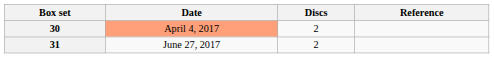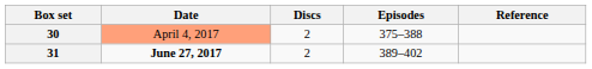 <table class="wikitable" style="text-align: center; width: 60%;">
 <tr>
 <th scope="col" 175px;>Box set</th>
 <th scope="col" 125px;>Date</th>
 <th scope="col">Discs</th>
+<th scope="col">Episodes</th>
 <th scope="col">Reference</th>
 </tr>
 <tr>
 <th scope="row">30</th>
 <td style="background: lightsalmon;">April 4, 2017</td>
 <td>2</td>
+<td>375–388</td>
 <td></td>
 </tr>
 <tr>
 <th scope="row">31</th>
-<td>June 27, 2017</td>
+<td><strong>June 27, 2017</strong></td>
 <td>2</td>
+<td>389–402</td>
 <td></td>
 </tr>
 </table>
